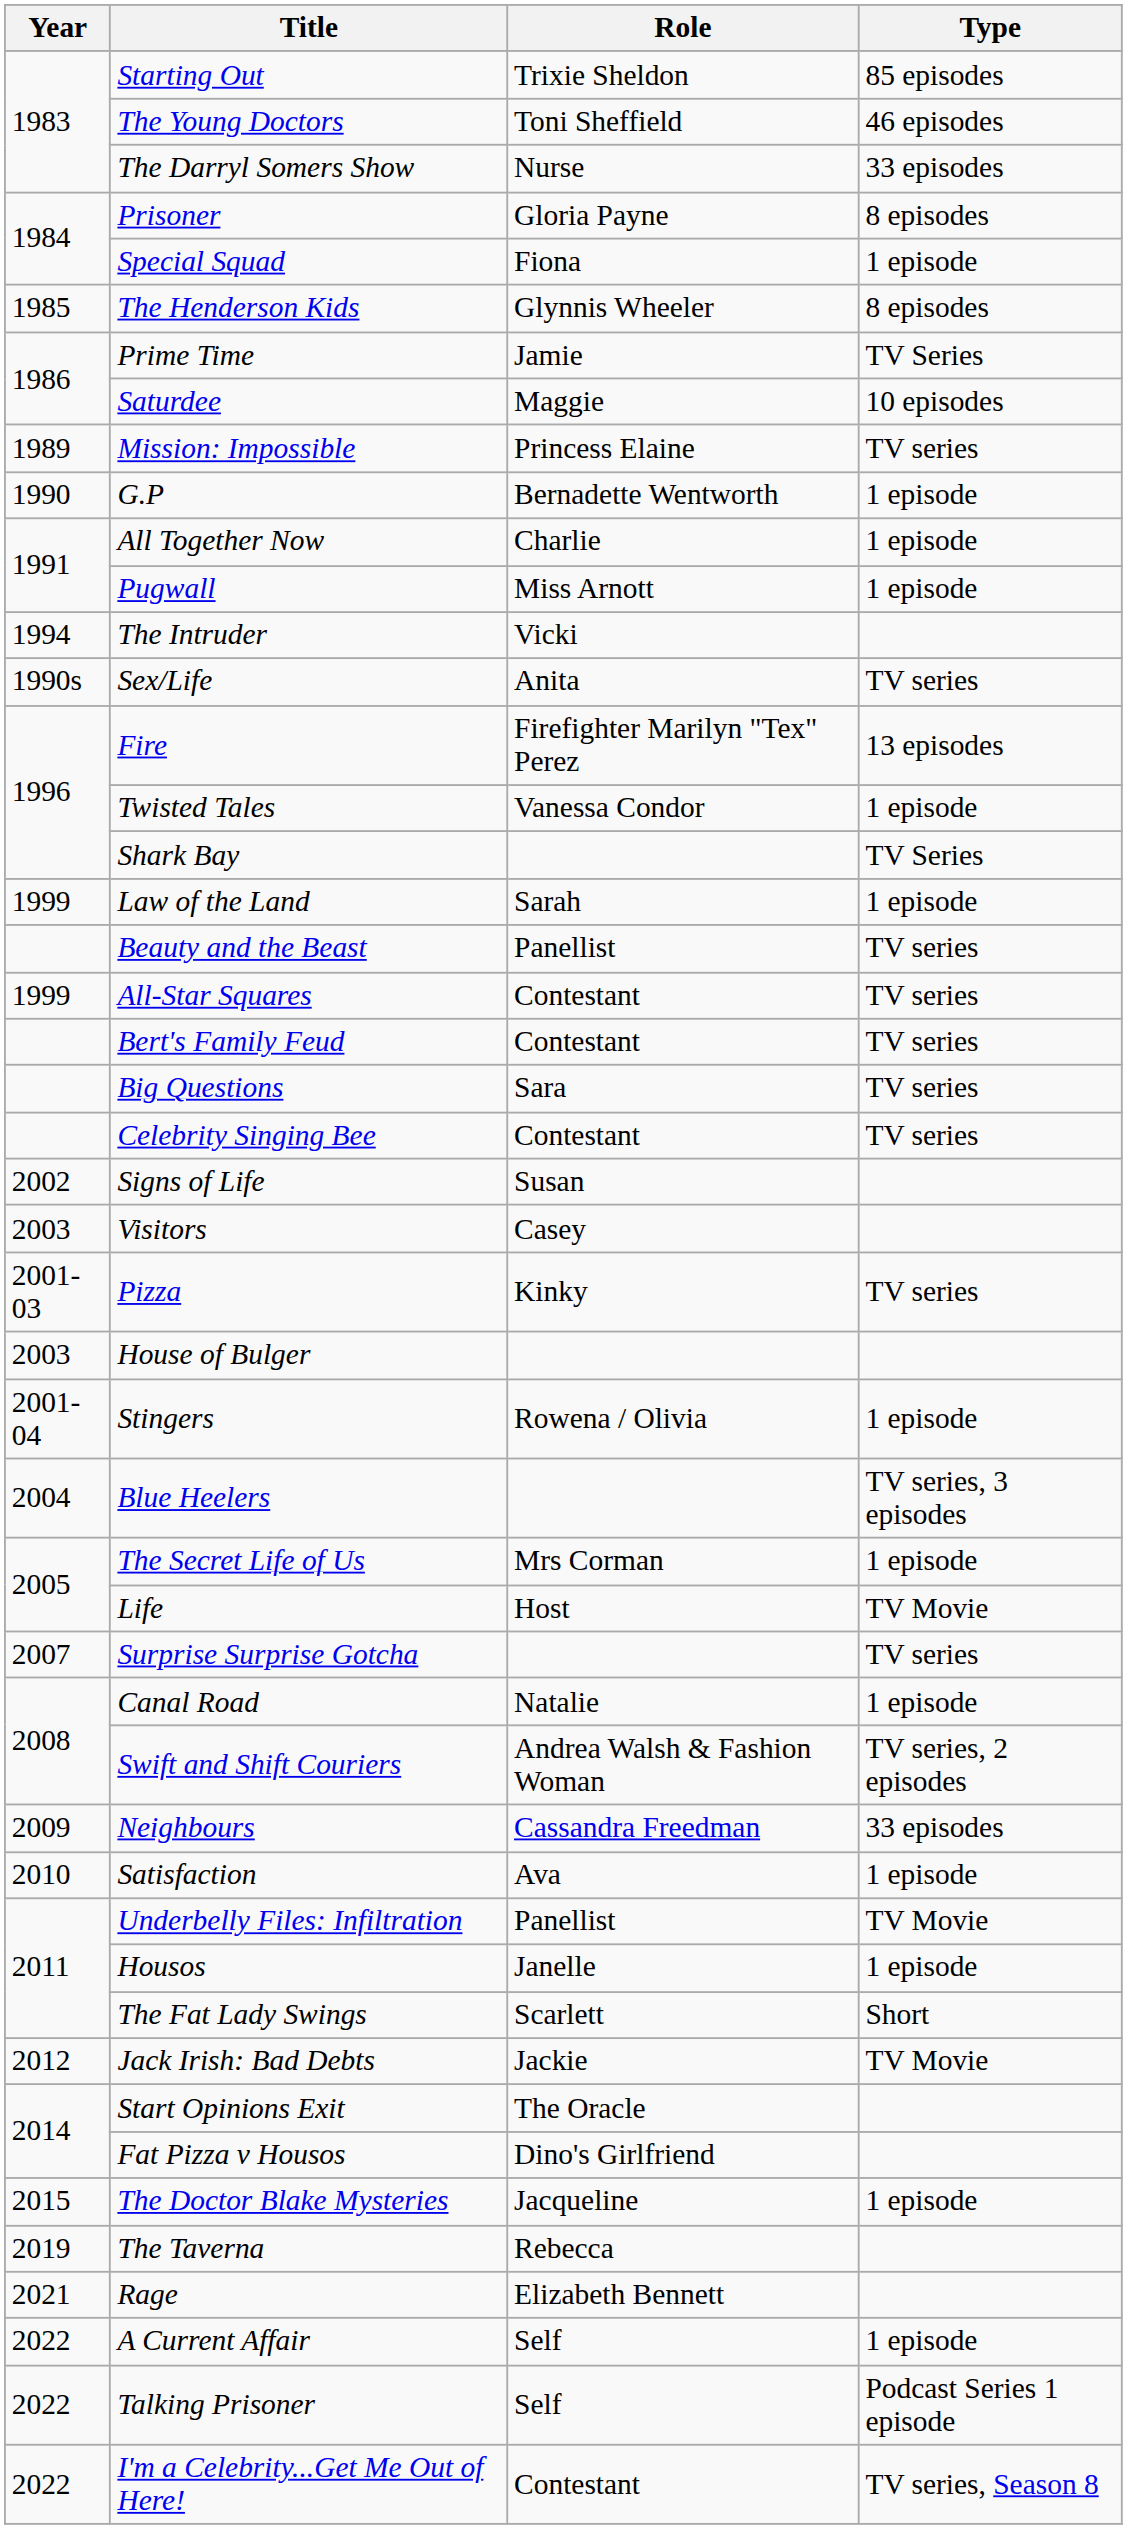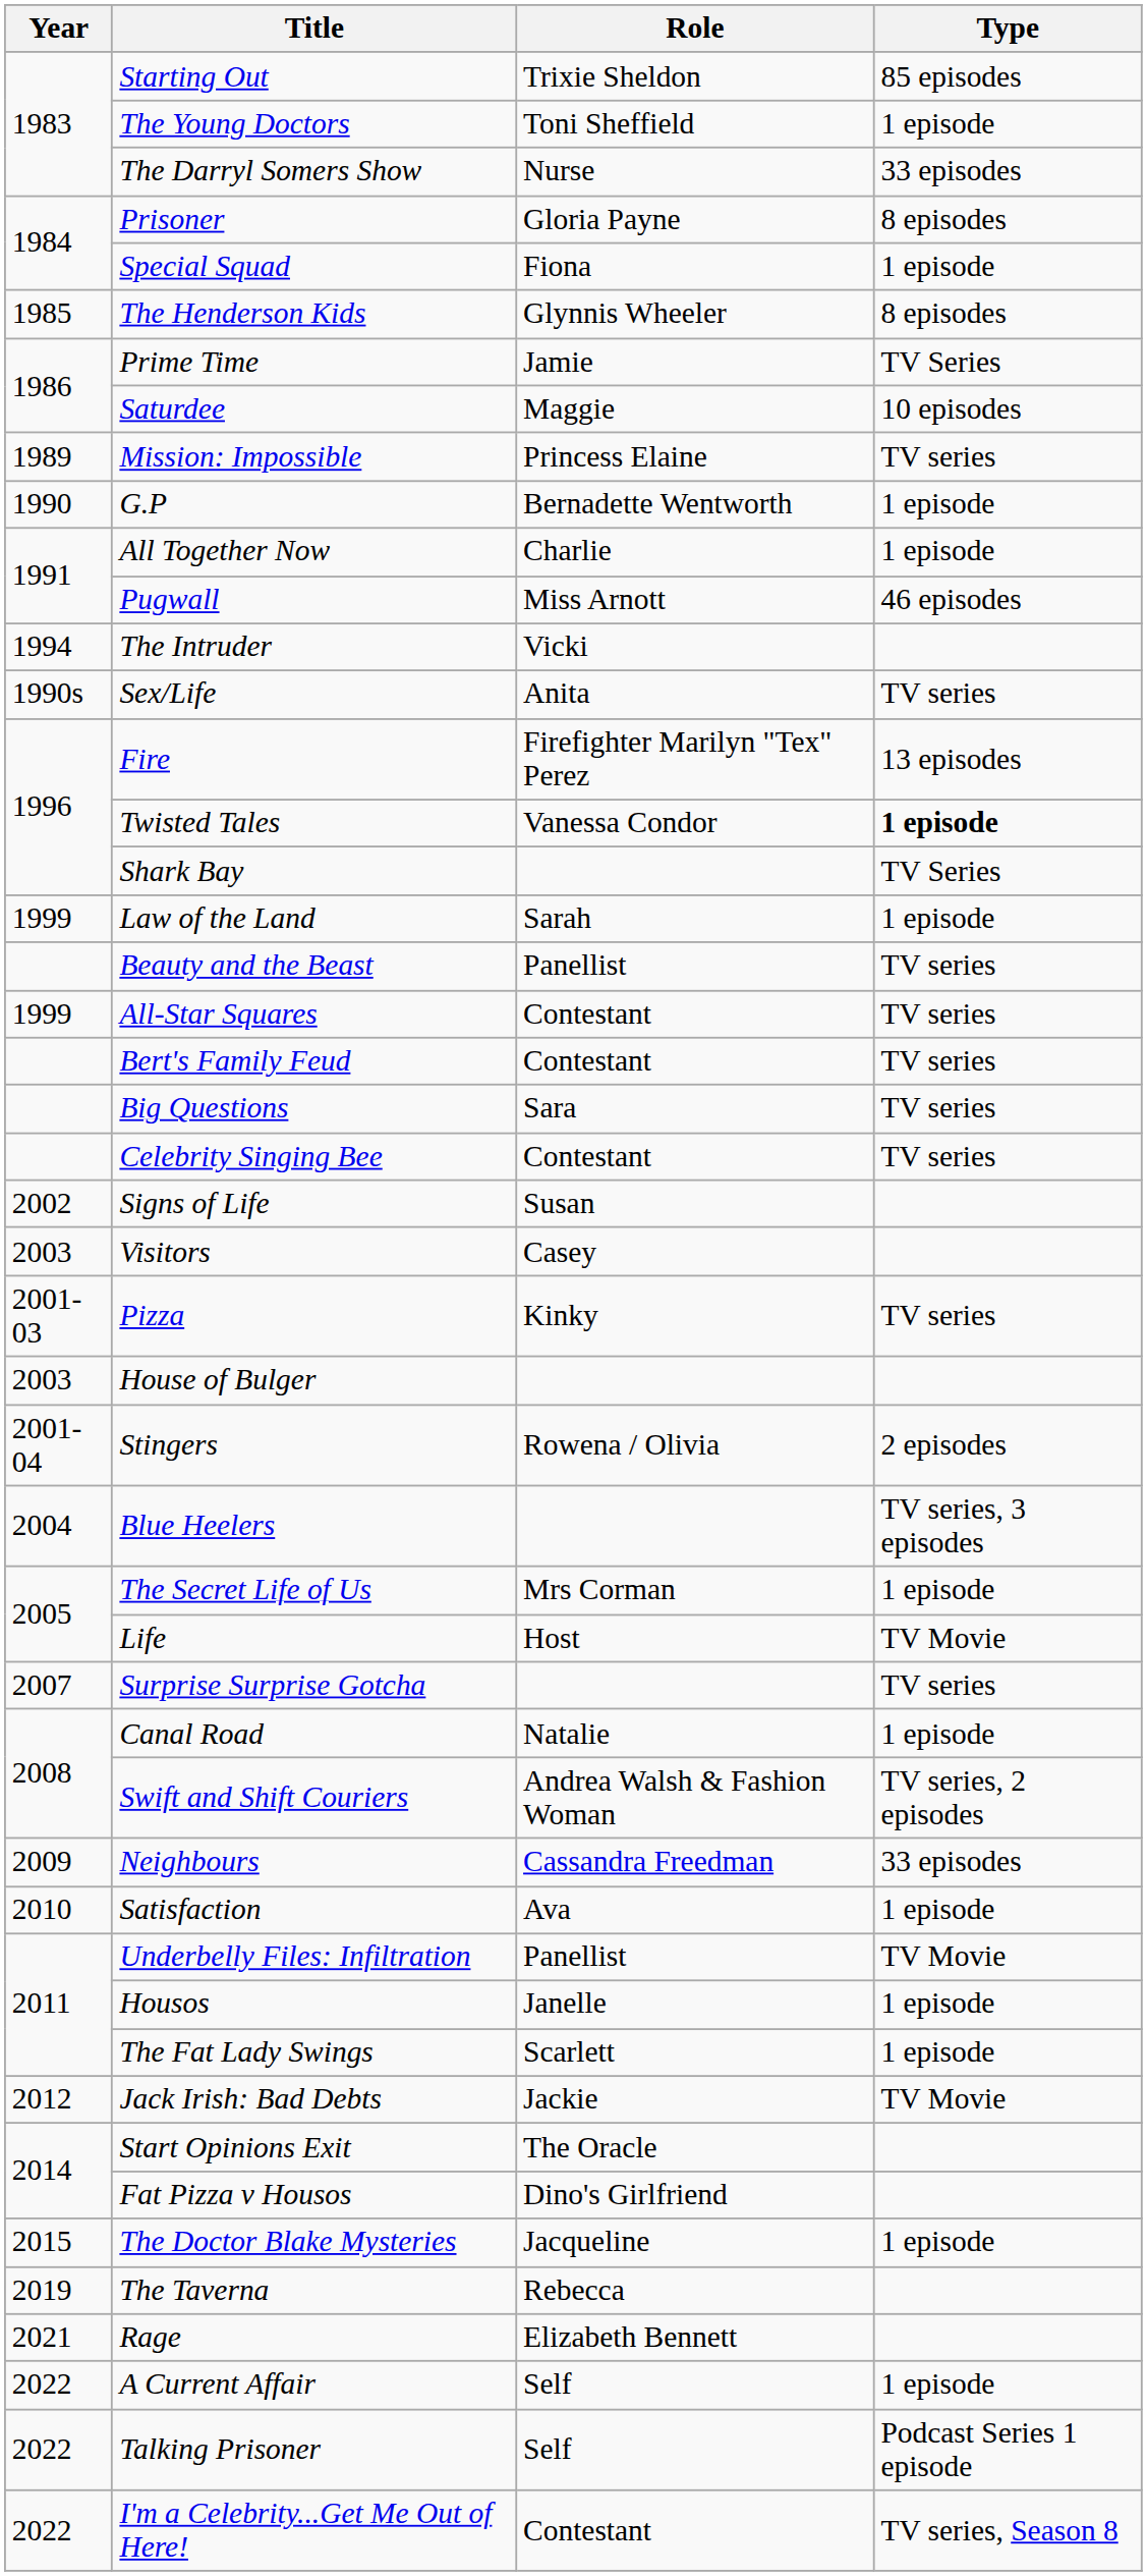 <table class="wikitable">
 <tr>
 <th>Year</th>
 <th>Title</th>
 <th>Role</th>
 <th>Type</th>
 </tr>
 <tr>
 <td rowspan="3">1983</td>
 <td><em><a href='#'>Starting Out</a></em></td>
 <td>Trixie Sheldon</td>
 <td>85 episodes</td>
 </tr>
 <tr>
 <td><em><a href='#'>The Young Doctors</a></em></td>
 <td>Toni Sheffield</td>
-<td>46 episodes</td>
+<td>1 episode</td>
 </tr>
 <tr>
 <td><em>The Darryl Somers Show</em></td>
 <td>Nurse</td>
 <td>33 episodes</td>
 </tr>
 <tr>
 <td rowspan="2">1984</td>
 <td><em><a href='#'>Prisoner</a></em></td>
 <td>Gloria Payne</td>
 <td>8 episodes</td>
 </tr>
 <tr>
 <td><em><a href='#'>Special Squad</a></em></td>
 <td>Fiona</td>
 <td>1 episode</td>
 </tr>
 <tr>
 <td>1985</td>
 <td><em><a href='#'>The Henderson Kids</a> </em></td>
 <td>Glynnis Wheeler</td>
 <td>8 episodes</td>
 </tr>
 <tr>
 <td rowspan="2">1986</td>
 <td><em>Prime Time</em></td>
 <td>Jamie</td>
 <td>TV Series</td>
 </tr>
 <tr>
 <td><em><a href='#'>Saturdee</a></em> </td>
 <td>Maggie</td>
 <td>10 episodes</td>
 </tr>
 <tr>
 <td>1989</td>
 <td><em><a href='#'>Mission: Impossible</a></em></td>
 <td>Princess Elaine</td>
 <td>TV series</td>
 </tr>
 <tr>
 <td>1990</td>
 <td><em>G.P</em></td>
 <td>Bernadette Wentworth</td>
 <td>1 episode</td>
 </tr>
 <tr>
 <td rowspan="2">1991</td>
 <td><em>All Together Now</em></td>
 <td>Charlie</td>
 <td>1 episode</td>
 </tr>
 <tr>
 <td><em><a href='#'>Pugwall</a></em></td>
 <td>Miss Arnott</td>
-<td>1 episode</td>
+<td>46 episodes</td>
 </tr>
 <tr>
 <td>1994</td>
 <td><em>The Intruder</em></td>
 <td>Vicki</td>
 <td></td>
 </tr>
 <tr>
 <td>1990s</td>
 <td><em>Sex/Life</em></td>
 <td>Anita</td>
 <td>TV series</td>
 </tr>
 <tr>
 <td rowspan="3">1996</td>
 <td><em><a href='#'>Fire</a></em> </td>
 <td>Firefighter Marilyn "Tex" Perez</td>
 <td>13 episodes</td>
 </tr>
 <tr>
 <td><em>Twisted Tales</em></td>
 <td>Vanessa Condor</td>
-<td>1 episode</td>
+<td><strong>1 episode</strong></td>
 </tr>
 <tr>
 <td><em>Shark Bay</em></td>
 <td></td>
 <td>TV Series</td>
 </tr>
 <tr>
 <td>1999</td>
 <td><em>Law of the Land</em></td>
 <td>Sarah</td>
 <td>1 episode</td>
 </tr>
 <tr>
 <td></td>
 <td><em><a href='#'>Beauty and the Beast</a></em></td>
 <td>Panellist</td>
 <td>TV series</td>
 </tr>
 <tr>
 <td>1999</td>
 <td><em><a href='#'>All-Star Squares</a></em></td>
 <td>Contestant</td>
 <td>TV series</td>
 </tr>
 <tr>
 <td></td>
 <td><em><a href='#'>Bert's Family Feud</a></em></td>
 <td>Contestant</td>
 <td>TV series</td>
 </tr>
 <tr>
 <td></td>
 <td><em><a href='#'>Big Questions</a></em></td>
 <td>Sara</td>
 <td>TV series</td>
 </tr>
 <tr>
 <td></td>
 <td><em><a href='#'>Celebrity Singing Bee</a></em></td>
 <td>Contestant</td>
 <td>TV series</td>
 </tr>
 <tr>
 <td>2002</td>
 <td><em>Signs of Life</em></td>
 <td>Susan</td>
 <td></td>
 </tr>
 <tr>
 <td>2003</td>
 <td><em>Visitors</em></td>
 <td>Casey</td>
 <td></td>
 </tr>
 <tr>
 <td>2001-03</td>
 <td><em><a href='#'>Pizza</a></em></td>
 <td>Kinky</td>
 <td>TV series</td>
 </tr>
 <tr>
 <td>2003</td>
 <td><em>House of Bulger</em></td>
 <td></td>
 <td></td>
 </tr>
 <tr>
 <td>2001-04</td>
 <td><em>Stingers</em></td>
 <td>Rowena / Olivia</td>
-<td>1 episode</td>
+<td>2 episodes</td>
 </tr>
 <tr>
 <td>2004</td>
 <td><em><a href='#'>Blue Heelers</a></em></td>
 <td></td>
 <td>TV series, 3 episodes</td>
 </tr>
 <tr>
 <td rowspan="2">2005</td>
 <td><em><a href='#'>The Secret Life of Us</a></em></td>
 <td>Mrs Corman</td>
 <td>1 episode</td>
 </tr>
 <tr>
 <td><em>Life</em></td>
 <td>Host</td>
 <td>TV Movie</td>
 </tr>
 <tr>
 <td>2007</td>
 <td><em><a href='#'>Surprise Surprise Gotcha</a></em></td>
 <td></td>
 <td>TV series</td>
 </tr>
 <tr>
 <td rowspan="2">2008</td>
 <td><em>Canal Road</em></td>
 <td>Natalie</td>
 <td>1 episode</td>
 </tr>
 <tr>
 <td><em><a href='#'>Swift and Shift Couriers</a></em> </td>
 <td>Andrea Walsh & Fashion Woman</td>
 <td>TV series, 2 episodes</td>
 </tr>
 <tr>
 <td>2009</td>
 <td><em><a href='#'>Neighbours</a></em></td>
 <td><a href='#'>Cassandra Freedman</a></td>
 <td>33 episodes</td>
 </tr>
 <tr>
 <td>2010</td>
 <td><em>Satisfaction</em></td>
 <td>Ava</td>
 <td>1 episode</td>
 </tr>
 <tr>
 <td rowspan="3">2011</td>
 <td><em><a href='#'>Underbelly Files: Infiltration</a></em></td>
 <td>Panellist</td>
 <td>TV Movie</td>
 </tr>
 <tr>
 <td><em>Housos</em> </td>
 <td>Janelle</td>
 <td>1 episode</td>
 </tr>
 <tr>
 <td><em>The Fat Lady Swings</em></td>
 <td>Scarlett</td>
-<td>Short</td>
+<td>1 episode</td>
 </tr>
 <tr>
 <td>2012</td>
 <td><em>Jack Irish: Bad Debts</em> </td>
 <td>Jackie</td>
 <td>TV Movie</td>
 </tr>
 <tr>
 <td rowspan="2">2014</td>
 <td><em>Start Opinions Exit</em></td>
 <td>The Oracle</td>
 <td></td>
 </tr>
 <tr>
 <td><em>Fat Pizza v Housos</em></td>
 <td>Dino's Girlfriend</td>
 <td></td>
 </tr>
 <tr>
 <td>2015</td>
 <td><em><a href='#'>The Doctor Blake Mysteries</a></em></td>
 <td>Jacqueline</td>
 <td>1 episode</td>
 </tr>
 <tr>
 <td>2019</td>
 <td><em>The Taverna</em></td>
 <td>Rebecca</td>
 <td></td>
 </tr>
 <tr>
 <td>2021</td>
 <td><em>Rage</em></td>
 <td>Elizabeth Bennett</td>
 <td></td>
 </tr>
 <tr>
 <td>2022</td>
 <td><em>A Current Affair</em> </td>
 <td>Self</td>
 <td>1 episode</td>
 </tr>
 <tr>
 <td>2022</td>
 <td><em>Talking Prisoner</em> </td>
 <td>Self</td>
 <td>Podcast Series 1 episode</td>
 </tr>
 <tr>
 <td>2022</td>
 <td><em><a href='#'>I'm a Celebrity...Get Me Out of Here!</a></em> </td>
 <td>Contestant</td>
 <td>TV series, <a href='#'>Season 8</a></td>
 </tr>
 </table>
